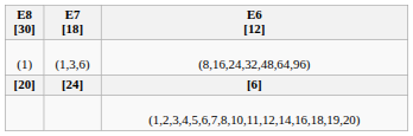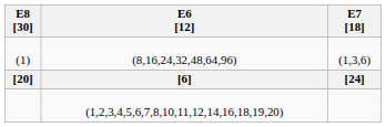 <table class=wikitable width=500>
 <tr>
 <th>E8<br>[30]</th>
+<th>E6<br>[12]</th>
 <th>E7<br>[18]</th>
-<th>E6<br>[12]</th>
 </tr>
 <tr align=center>
 <td><br>(1)</td>
+<td><br>(8,16,24,32,48,64,96)</td>
 <td><br>(1,3,6)</td>
-<td><br>(8,16,24,32,48,64,96)</td>
 </tr>
 <tr align=center>
 <th>[20]</th>
+<th>[6]</th>
 <th>[24]</th>
-<th>[6]</th>
 </tr>
 <tr align=center>
 <td></td>
+<td><br>(1,2,3,4,5,6,7,8,10,11,12,14,16,18,19,20)</td>
 <td></td>
-<td><br>(1,2,3,4,5,6,7,8,10,11,12,14,16,18,19,20)</td>
 </tr>
 </table>
